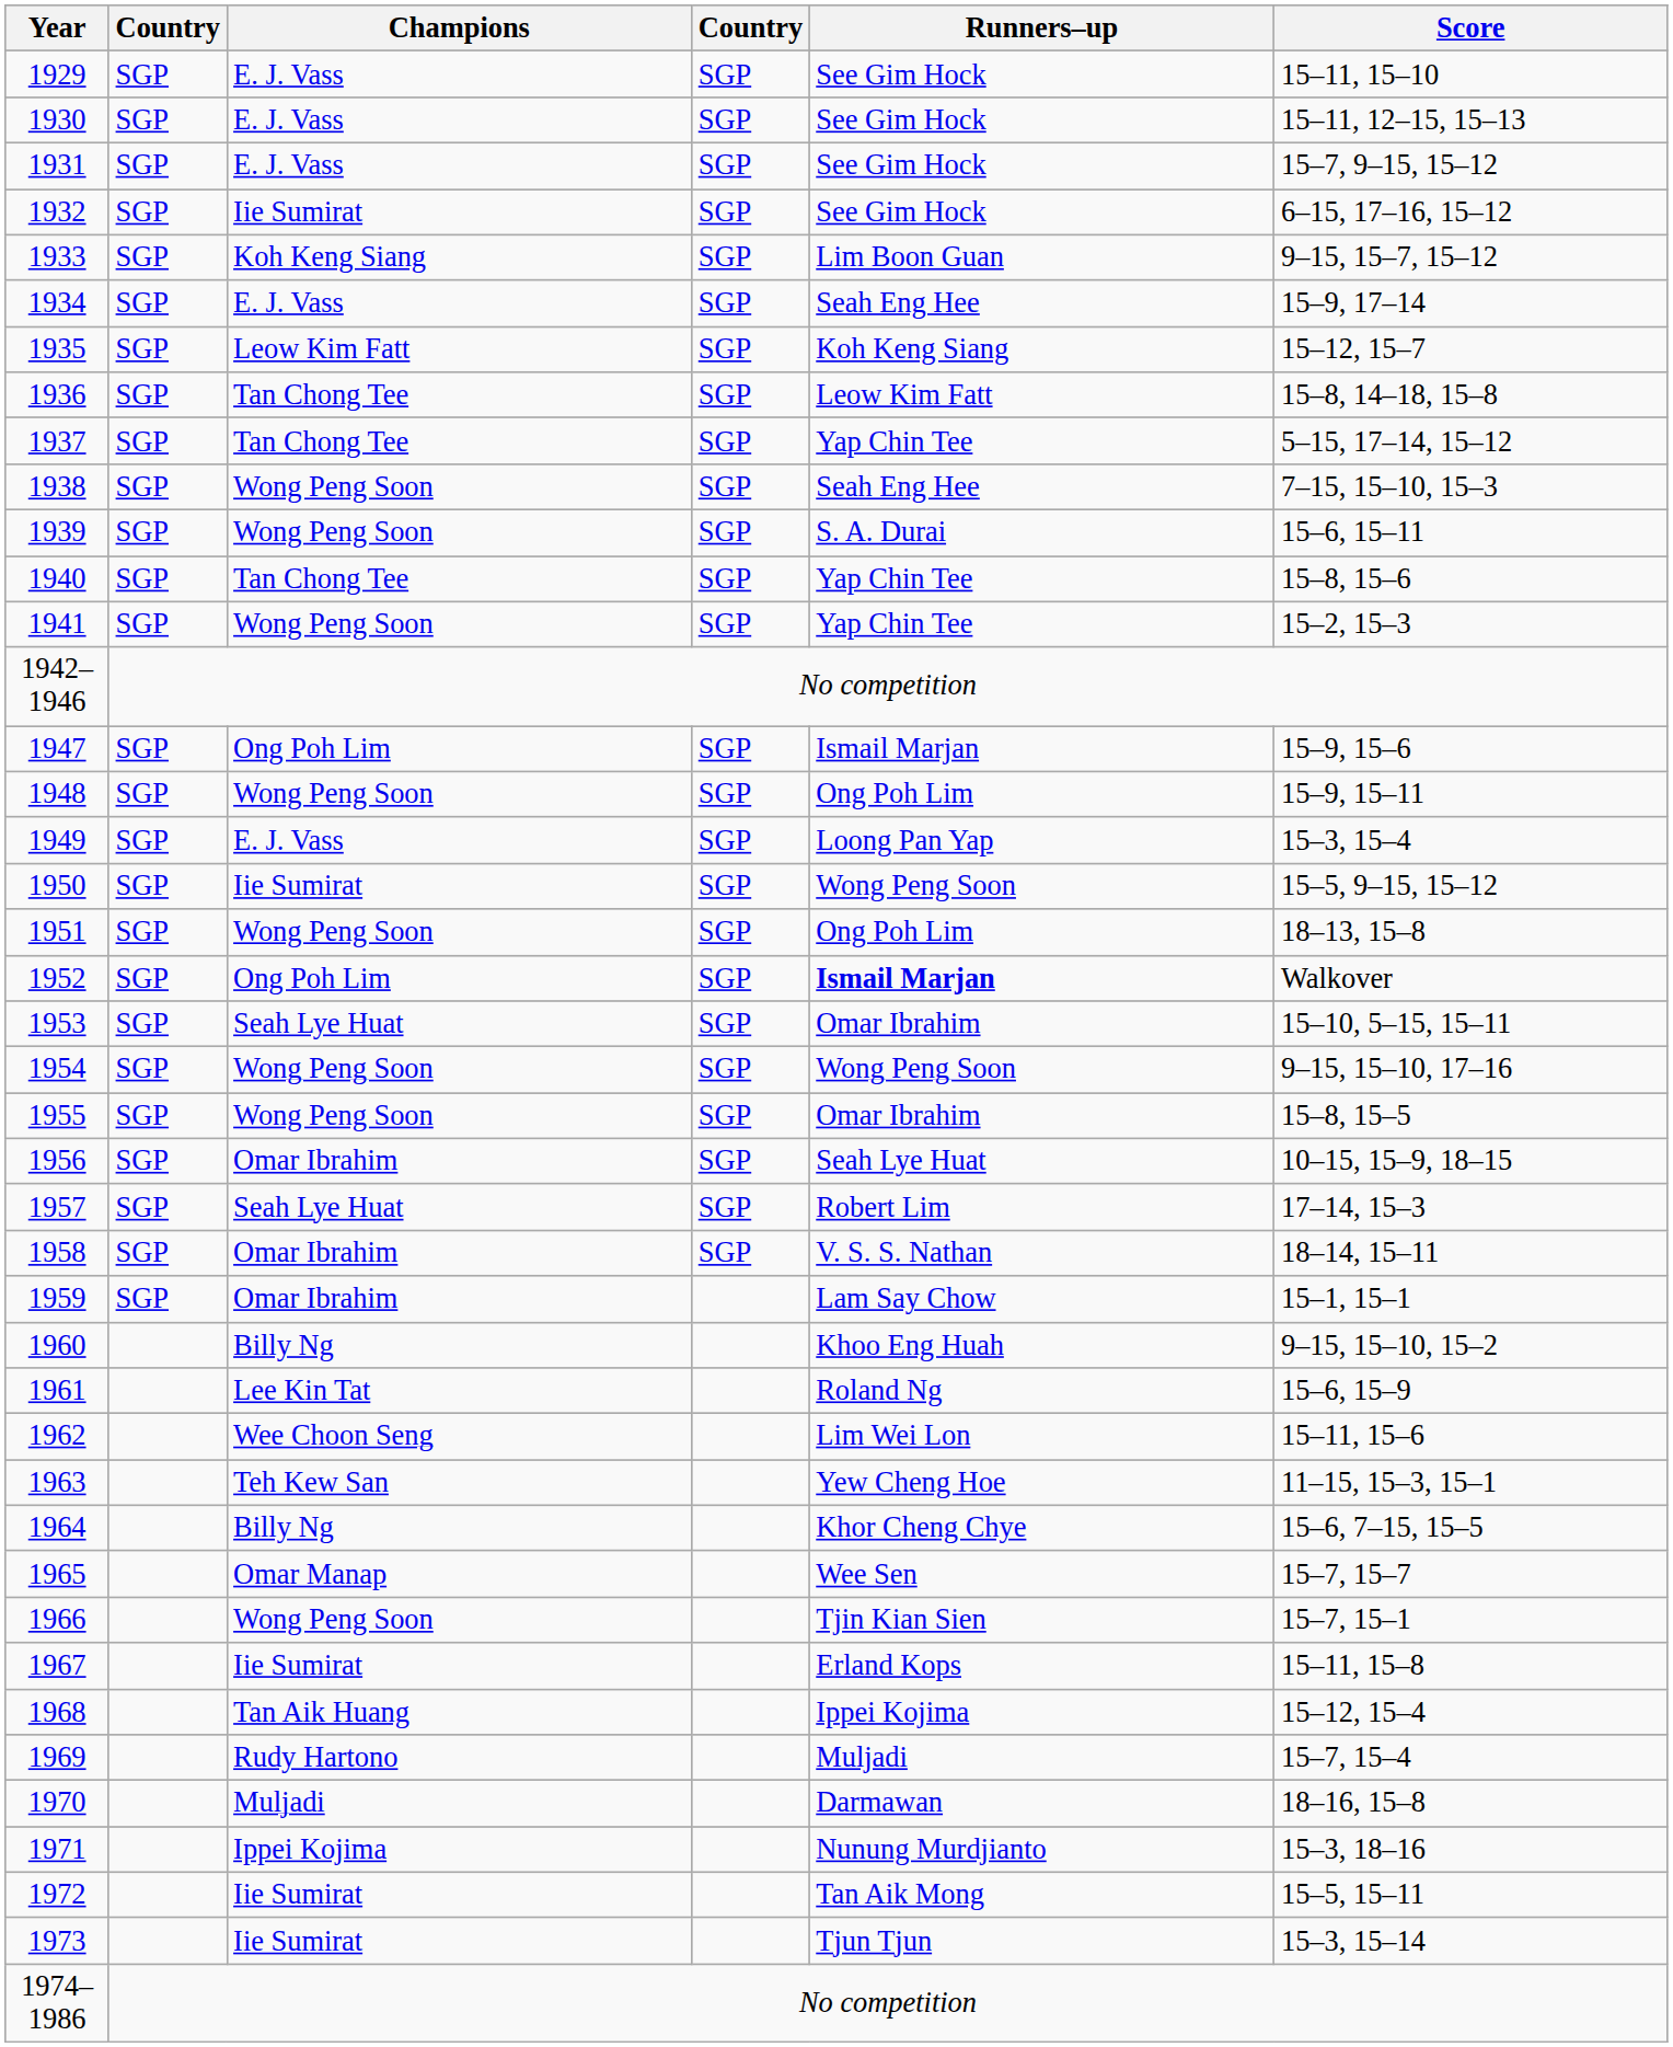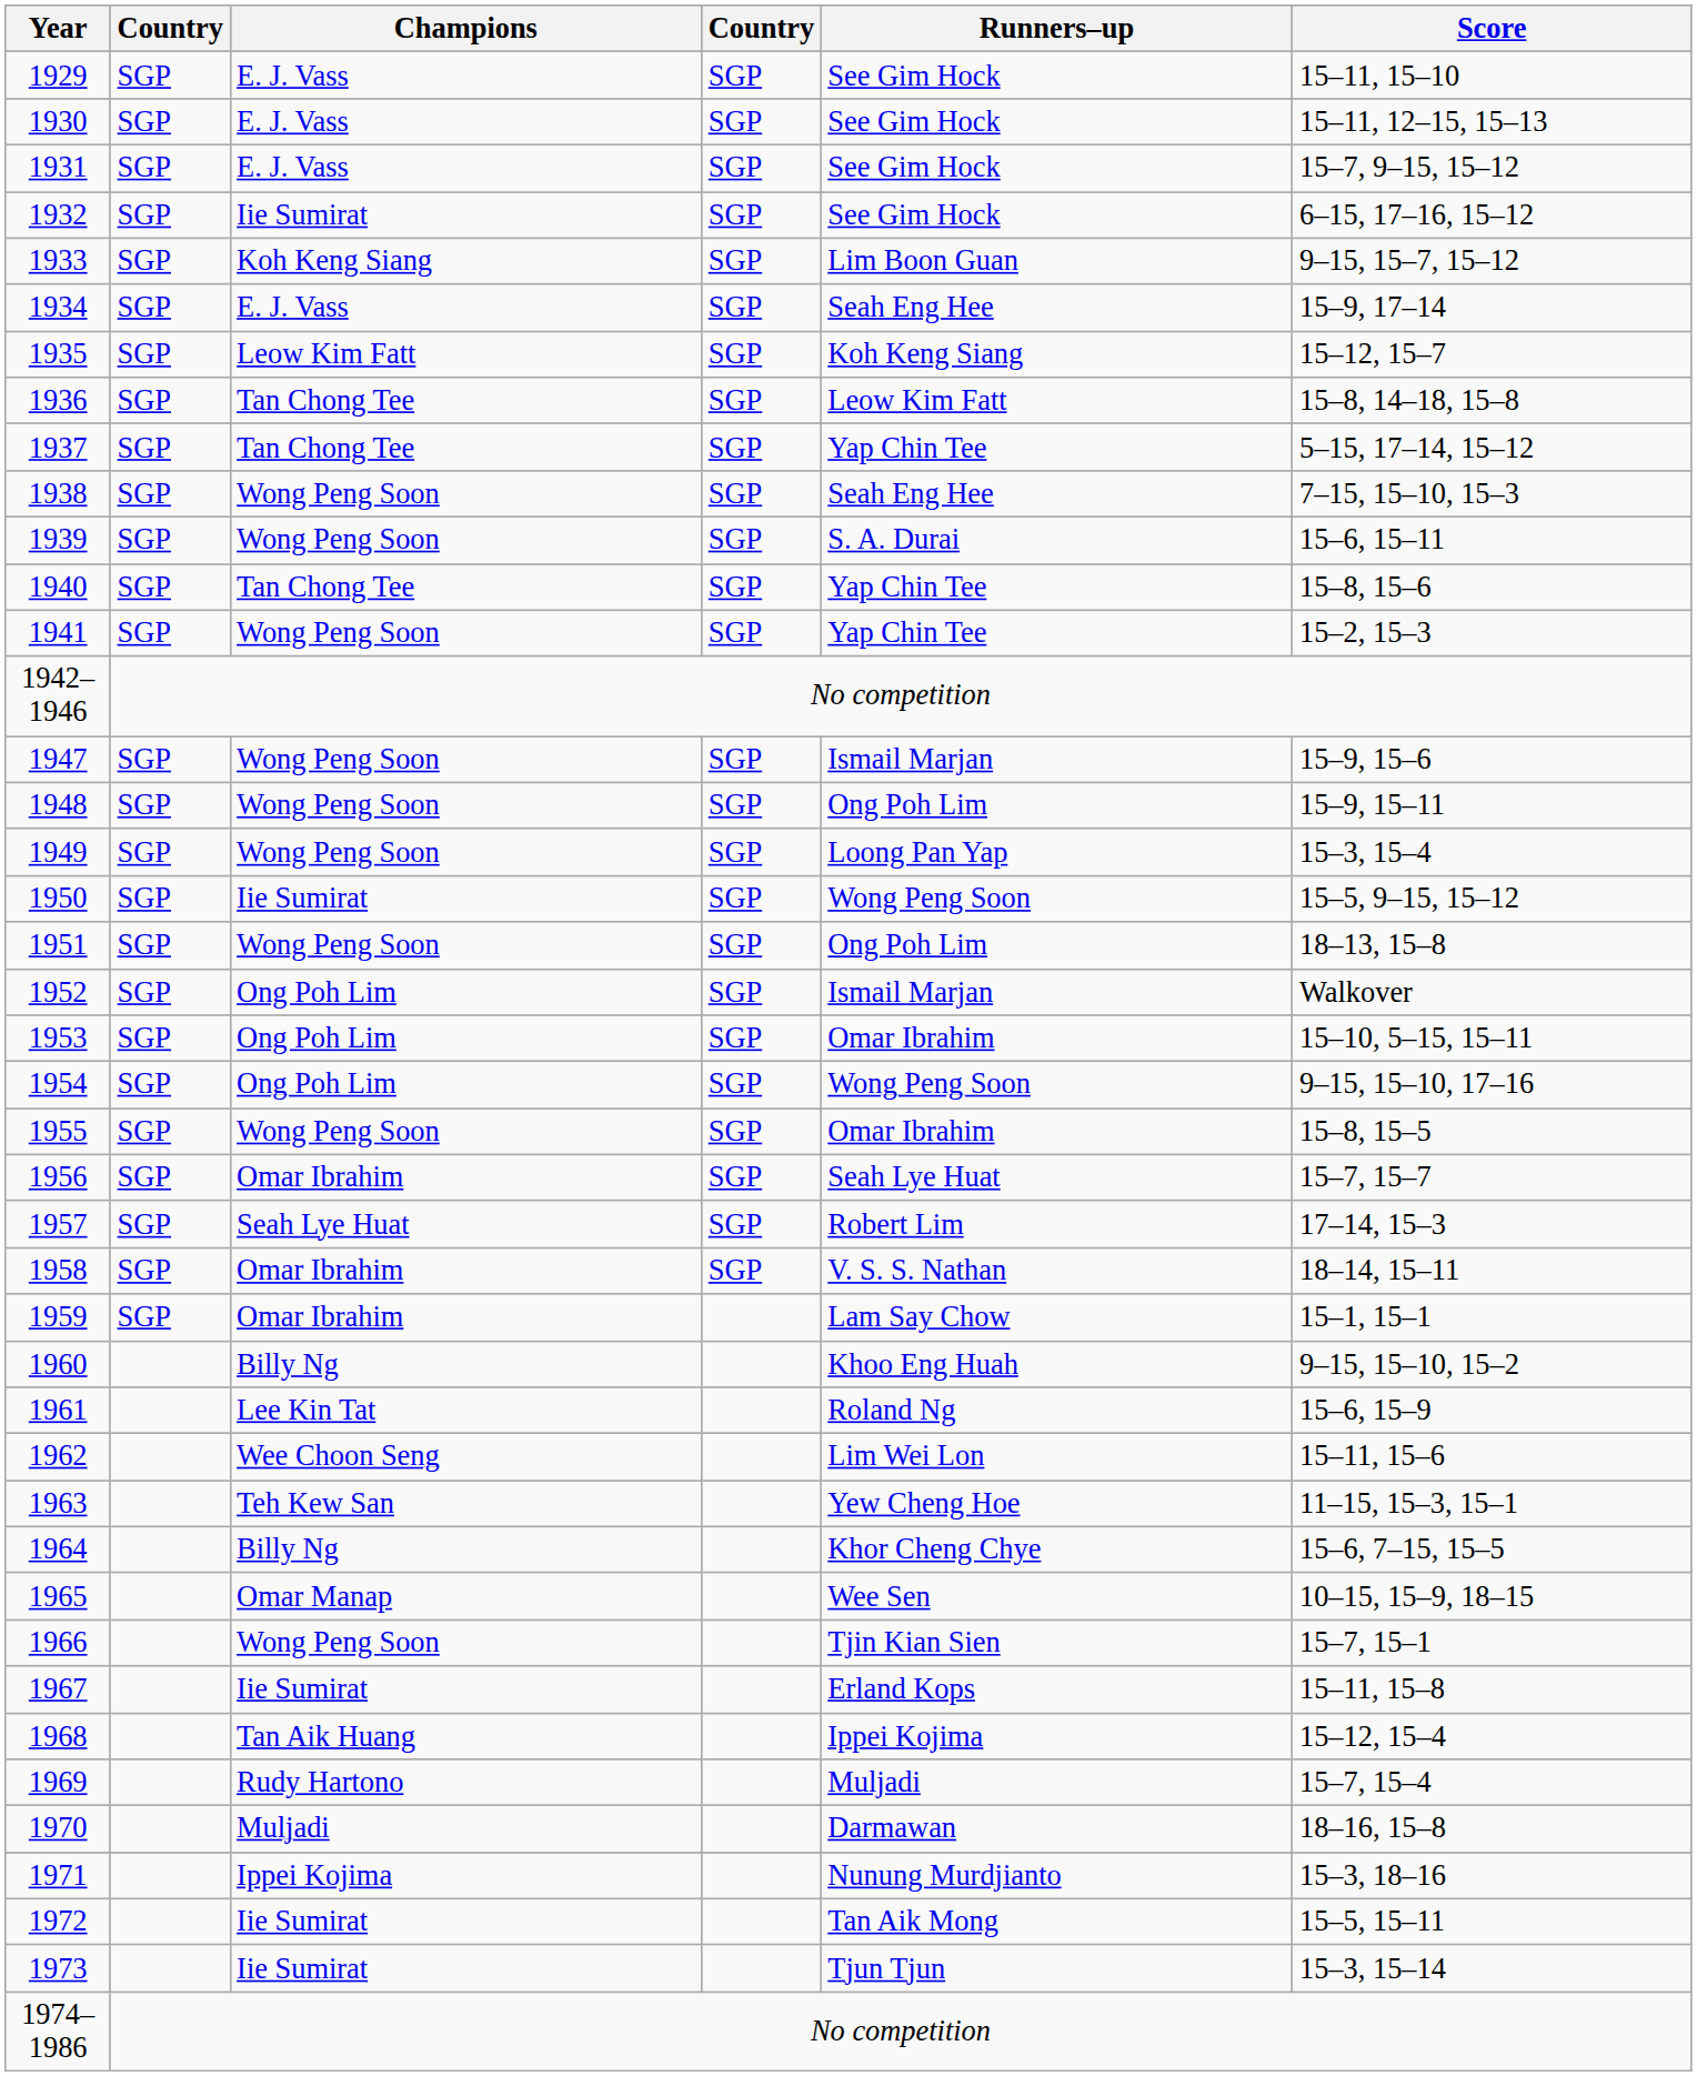 <table class="sortable wikitable">
 <tr>
 <th width=50>Year</th>
 <th width=50>Country</th>
 <th width=250>Champions</th>
 <th width=50>Country</th>
 <th width=250>Runners–up</th>
 <th class="unsortable" width=210><a href='#'>Score</a></th>
 </tr>
 <tr>
 <td align=center><a href='#'>1929</a></td>
 <td> <a href='#'>SGP</a></td>
 <td><a href='#'>E. J. Vass</a></td>
 <td> <a href='#'>SGP</a></td>
 <td><a href='#'>See Gim Hock</a></td>
 <td>15–11, 15–10</td>
 </tr>
 <tr>
 <td align=center><a href='#'>1930</a></td>
 <td> <a href='#'>SGP</a></td>
 <td><a href='#'>E. J. Vass</a></td>
 <td> <a href='#'>SGP</a></td>
 <td><a href='#'>See Gim Hock</a></td>
 <td>15–11, 12–15, 15–13</td>
 </tr>
 <tr>
 <td align=center><a href='#'>1931</a></td>
 <td> <a href='#'>SGP</a></td>
 <td><a href='#'>E. J. Vass</a></td>
 <td> <a href='#'>SGP</a></td>
 <td><a href='#'>See Gim Hock</a></td>
 <td>15–7, 9–15, 15–12</td>
 </tr>
 <tr>
 <td align=center><a href='#'>1932</a></td>
 <td> <a href='#'>SGP</a></td>
 <td><a href='#'>Iie Sumirat</a></td>
 <td> <a href='#'>SGP</a></td>
 <td><a href='#'>See Gim Hock</a></td>
 <td>6–15, 17–16, 15–12</td>
 </tr>
 <tr>
 <td align=center><a href='#'>1933</a></td>
 <td> <a href='#'>SGP</a></td>
 <td><a href='#'>Koh Keng Siang</a></td>
 <td> <a href='#'>SGP</a></td>
 <td><a href='#'>Lim Boon Guan</a></td>
 <td>9–15, 15–7, 15–12</td>
 </tr>
 <tr>
 <td align=center><a href='#'>1934</a></td>
 <td> <a href='#'>SGP</a></td>
 <td><a href='#'>E. J. Vass</a></td>
 <td> <a href='#'>SGP</a></td>
 <td><a href='#'>Seah Eng Hee</a></td>
 <td>15–9, 17–14</td>
 </tr>
 <tr>
 <td align=center><a href='#'>1935</a></td>
 <td> <a href='#'>SGP</a></td>
 <td><a href='#'>Leow Kim Fatt</a></td>
 <td> <a href='#'>SGP</a></td>
 <td><a href='#'>Koh Keng Siang</a></td>
 <td>15–12, 15–7</td>
 </tr>
 <tr>
 <td align=center><a href='#'>1936</a></td>
 <td> <a href='#'>SGP</a></td>
 <td><a href='#'>Tan Chong Tee</a></td>
 <td> <a href='#'>SGP</a></td>
 <td><a href='#'>Leow Kim Fatt</a></td>
 <td>15–8, 14–18, 15–8</td>
 </tr>
 <tr>
 <td align=center><a href='#'>1937</a></td>
 <td> <a href='#'>SGP</a></td>
 <td><a href='#'>Tan Chong Tee</a></td>
 <td> <a href='#'>SGP</a></td>
 <td><a href='#'>Yap Chin Tee</a></td>
 <td>5–15, 17–14, 15–12</td>
 </tr>
 <tr>
 <td align=center><a href='#'>1938</a></td>
 <td> <a href='#'>SGP</a></td>
 <td><a href='#'>Wong Peng Soon</a></td>
 <td> <a href='#'>SGP</a></td>
 <td><a href='#'>Seah Eng Hee</a></td>
 <td>7–15, 15–10, 15–3</td>
 </tr>
 <tr>
 <td align=center><a href='#'>1939</a></td>
 <td> <a href='#'>SGP</a></td>
 <td><a href='#'>Wong Peng Soon</a></td>
 <td> <a href='#'>SGP</a></td>
 <td><a href='#'>S. A. Durai</a></td>
 <td>15–6, 15–11</td>
 </tr>
 <tr>
 <td align=center><a href='#'>1940</a></td>
 <td> <a href='#'>SGP</a></td>
 <td><a href='#'>Tan Chong Tee</a></td>
 <td> <a href='#'>SGP</a></td>
 <td><a href='#'>Yap Chin Tee</a></td>
 <td>15–8, 15–6</td>
 </tr>
 <tr>
 <td align=center><a href='#'>1941</a></td>
 <td> <a href='#'>SGP</a></td>
 <td><a href='#'>Wong Peng Soon</a></td>
 <td> <a href='#'>SGP</a></td>
 <td><a href='#'>Yap Chin Tee</a></td>
 <td>15–2, 15–3</td>
 </tr>
 <tr>
 <td align=center>1942–1946</td>
 <td colspan=5 align=center><em>No competition</em></td>
 </tr>
 <tr>
 <td align=center><a href='#'>1947</a></td>
 <td> <a href='#'>SGP</a></td>
-<td><a href='#'>Ong Poh Lim</a></td>
+<td><a href='#'>Wong Peng Soon</a></td>
 <td> <a href='#'>SGP</a></td>
 <td><a href='#'>Ismail Marjan</a></td>
 <td>15–9, 15–6</td>
 </tr>
 <tr>
 <td align=center><a href='#'>1948</a></td>
 <td> <a href='#'>SGP</a></td>
 <td><a href='#'>Wong Peng Soon</a></td>
 <td> <a href='#'>SGP</a></td>
 <td><a href='#'>Ong Poh Lim</a></td>
 <td>15–9, 15–11</td>
 </tr>
 <tr>
 <td align=center><a href='#'>1949</a></td>
 <td> <a href='#'>SGP</a></td>
-<td><a href='#'>E. J. Vass</a></td>
+<td><a href='#'>Wong Peng Soon</a></td>
 <td> <a href='#'>SGP</a></td>
 <td><a href='#'>Loong Pan Yap</a></td>
 <td>15–3, 15–4</td>
 </tr>
 <tr>
 <td align=center><a href='#'>1950</a></td>
 <td> <a href='#'>SGP</a></td>
 <td><a href='#'>Iie Sumirat</a></td>
 <td> <a href='#'>SGP</a></td>
 <td><a href='#'>Wong Peng Soon</a></td>
 <td>15–5, 9–15, 15–12</td>
 </tr>
 <tr>
 <td align=center><a href='#'>1951</a></td>
 <td> <a href='#'>SGP</a></td>
 <td><a href='#'>Wong Peng Soon</a></td>
 <td> <a href='#'>SGP</a></td>
 <td><a href='#'>Ong Poh Lim</a></td>
 <td>18–13, 15–8</td>
 </tr>
 <tr>
 <td align=center><a href='#'>1952</a></td>
 <td> <a href='#'>SGP</a></td>
 <td><a href='#'>Ong Poh Lim</a></td>
 <td> <a href='#'>SGP</a></td>
-<td><strong><a href='#'>Ismail Marjan</a></strong></td>
+<td><a href='#'>Ismail Marjan</a></td>
 <td>Walkover</td>
 </tr>
 <tr>
 <td align=center><a href='#'>1953</a></td>
 <td> <a href='#'>SGP</a></td>
-<td><a href='#'>Seah Lye Huat</a></td>
+<td><a href='#'>Ong Poh Lim</a></td>
 <td> <a href='#'>SGP</a></td>
 <td><a href='#'>Omar Ibrahim</a></td>
 <td>15–10, 5–15, 15–11</td>
 </tr>
 <tr>
 <td align=center><a href='#'>1954</a></td>
 <td> <a href='#'>SGP</a></td>
-<td><a href='#'>Wong Peng Soon</a></td>
+<td><a href='#'>Ong Poh Lim</a></td>
 <td> <a href='#'>SGP</a></td>
 <td><a href='#'>Wong Peng Soon</a></td>
 <td>9–15, 15–10, 17–16</td>
 </tr>
 <tr>
 <td align=center><a href='#'>1955</a></td>
 <td> <a href='#'>SGP</a></td>
 <td><a href='#'>Wong Peng Soon</a></td>
 <td> <a href='#'>SGP</a></td>
 <td><a href='#'>Omar Ibrahim</a></td>
 <td>15–8, 15–5</td>
 </tr>
 <tr>
 <td align=center><a href='#'>1956</a></td>
 <td> <a href='#'>SGP</a></td>
 <td><a href='#'>Omar Ibrahim</a></td>
 <td> <a href='#'>SGP</a></td>
 <td><a href='#'>Seah Lye Huat</a></td>
-<td>10–15, 15–9, 18–15</td>
+<td>15–7, 15–7</td>
 </tr>
 <tr>
 <td align=center><a href='#'>1957</a></td>
 <td> <a href='#'>SGP</a></td>
 <td><a href='#'>Seah Lye Huat</a></td>
 <td> <a href='#'>SGP</a></td>
 <td><a href='#'>Robert Lim</a></td>
 <td>17–14, 15–3</td>
 </tr>
 <tr>
 <td align=center><a href='#'>1958</a></td>
 <td> <a href='#'>SGP</a></td>
 <td><a href='#'>Omar Ibrahim</a></td>
 <td> <a href='#'>SGP</a></td>
 <td><a href='#'>V. S. S. Nathan</a></td>
 <td>18–14, 15–11</td>
 </tr>
 <tr>
 <td align=center><a href='#'>1959</a></td>
 <td> <a href='#'>SGP</a></td>
 <td><a href='#'>Omar Ibrahim</a></td>
 <td></td>
 <td><a href='#'>Lam Say Chow</a></td>
 <td>15–1, 15–1</td>
 </tr>
 <tr>
 <td align=center><a href='#'>1960</a></td>
 <td></td>
 <td><a href='#'>Billy Ng</a></td>
 <td></td>
 <td><a href='#'>Khoo Eng Huah</a></td>
 <td>9–15, 15–10, 15–2</td>
 </tr>
 <tr>
 <td align=center><a href='#'>1961</a></td>
 <td></td>
 <td><a href='#'>Lee Kin Tat</a></td>
 <td></td>
 <td><a href='#'>Roland Ng</a></td>
 <td>15–6, 15–9</td>
 </tr>
 <tr>
 <td align=center><a href='#'>1962</a></td>
 <td></td>
 <td><a href='#'>Wee Choon Seng</a></td>
 <td></td>
 <td><a href='#'>Lim Wei Lon</a></td>
 <td>15–11, 15–6</td>
 </tr>
 <tr>
 <td align=center><a href='#'>1963</a></td>
 <td></td>
 <td><a href='#'>Teh Kew San</a></td>
 <td></td>
 <td><a href='#'>Yew Cheng Hoe</a></td>
 <td>11–15, 15–3, 15–1</td>
 </tr>
 <tr>
 <td align=center><a href='#'>1964</a></td>
 <td></td>
 <td><a href='#'>Billy Ng</a></td>
 <td></td>
 <td><a href='#'>Khor Cheng Chye</a></td>
 <td>15–6, 7–15, 15–5</td>
 </tr>
 <tr>
 <td align=center><a href='#'>1965</a></td>
 <td></td>
 <td><a href='#'>Omar Manap</a></td>
 <td></td>
 <td><a href='#'>Wee Sen</a></td>
-<td>15–7, 15–7</td>
+<td>10–15, 15–9, 18–15</td>
 </tr>
 <tr>
 <td align=center><a href='#'>1966</a></td>
 <td></td>
 <td><a href='#'>Wong Peng Soon</a></td>
 <td></td>
 <td><a href='#'>Tjin Kian Sien</a></td>
 <td>15–7, 15–1</td>
 </tr>
 <tr>
 <td align=center><a href='#'>1967</a></td>
 <td></td>
 <td><a href='#'>Iie Sumirat</a></td>
 <td></td>
 <td><a href='#'>Erland Kops</a></td>
 <td>15–11, 15–8</td>
 </tr>
 <tr>
 <td align=center><a href='#'>1968</a></td>
 <td></td>
 <td><a href='#'>Tan Aik Huang</a></td>
 <td></td>
 <td><a href='#'>Ippei Kojima</a></td>
 <td>15–12, 15–4</td>
 </tr>
 <tr>
 <td align=center><a href='#'>1969</a></td>
 <td></td>
 <td><a href='#'>Rudy Hartono</a></td>
 <td></td>
 <td><a href='#'>Muljadi</a></td>
 <td>15–7, 15–4</td>
 </tr>
 <tr>
 <td align=center><a href='#'>1970</a></td>
 <td></td>
 <td><a href='#'>Muljadi</a></td>
 <td></td>
 <td><a href='#'>Darmawan</a></td>
 <td>18–16, 15–8</td>
 </tr>
 <tr>
 <td align=center><a href='#'>1971</a></td>
 <td></td>
 <td><a href='#'>Ippei Kojima</a></td>
 <td></td>
 <td><a href='#'>Nunung Murdjianto</a></td>
 <td>15–3, 18–16</td>
 </tr>
 <tr>
 <td align=center><a href='#'>1972</a></td>
 <td></td>
 <td><a href='#'>Iie Sumirat</a></td>
 <td></td>
 <td><a href='#'>Tan Aik Mong</a></td>
 <td>15–5, 15–11</td>
 </tr>
 <tr>
 <td align=center><a href='#'>1973</a></td>
 <td></td>
 <td><a href='#'>Iie Sumirat</a></td>
 <td></td>
 <td><a href='#'>Tjun Tjun</a></td>
 <td>15–3, 15–14</td>
 </tr>
 <tr>
 <td align=center>1974–1986</td>
 <td colspan=5 align=center><em>No competition</em></td>
 </tr>
 </table>
